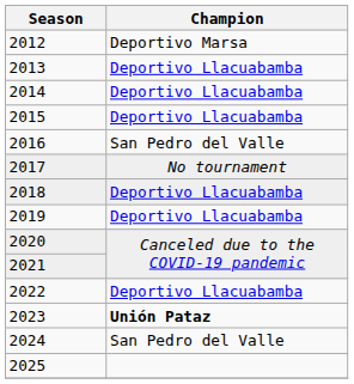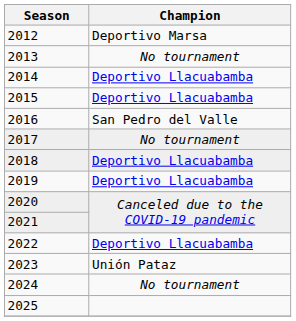 <table class="wikitable sortable">
 <tr>
 <th width=80px>Season</th>
 <th width=200px>Champion</th>
 </tr>
 <tr>
 <td>2012</td>
 <td>Deportivo Marsa</td>
 </tr>
 <tr>
 <td>2013</td>
-<td><a href='#'>Deportivo Llacuabamba</a></td>
+<td align=center><em>No tournament</em></td>
 </tr>
 <tr>
 <td>2014</td>
 <td><a href='#'>Deportivo Llacuabamba</a></td>
 </tr>
 <tr>
 <td>2015</td>
 <td><a href='#'>Deportivo Llacuabamba</a></td>
 </tr>
 <tr>
 <td>2016</td>
 <td>San Pedro del Valle</td>
 </tr>
 <tr bgcolor=#efefef>
 <td>2017</td>
 <td align=center><em>No tournament</em></td>
 </tr>
 <tr bgcolor=#efefef>
 <td>2018</td>
 <td><a href='#'>Deportivo Llacuabamba</a></td>
 </tr>
 <tr>
 <td>2019</td>
 <td><a href='#'>Deportivo Llacuabamba</a></td>
 </tr>
 <tr bgcolor=#efefef>
 <td>2020</td>
 <td rowspan=2 colspan="1" align=center><em>Canceled due to the <a href='#'>COVID-19 pandemic</a></em></td>
 </tr>
 <tr bgcolor=#efefef>
 <td>2021</td>
 </tr>
 <tr>
 <td>2022</td>
 <td><a href='#'>Deportivo Llacuabamba</a></td>
 </tr>
 <tr>
 <td>2023</td>
-<td><strong>Unión Pataz</strong></td>
+<td>Unión Pataz</td>
 </tr>
 <tr>
 <td>2024</td>
-<td>San Pedro del Valle</td>
+<td align=center><em>No tournament</em></td>
 </tr>
 <tr>
 <td>2025</td>
 <td></td>
 </tr>
 <tr>
 </tr>
 </table>
